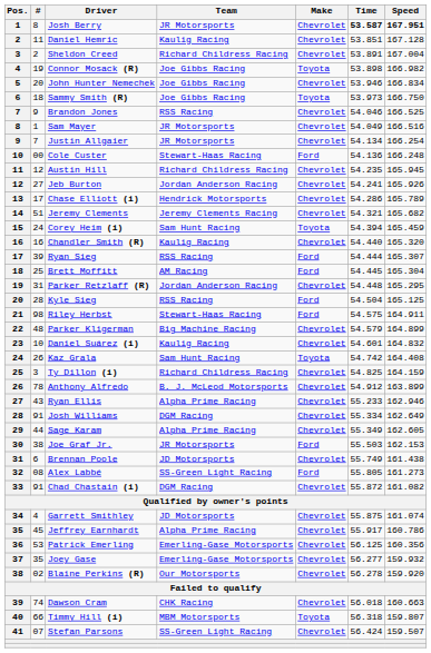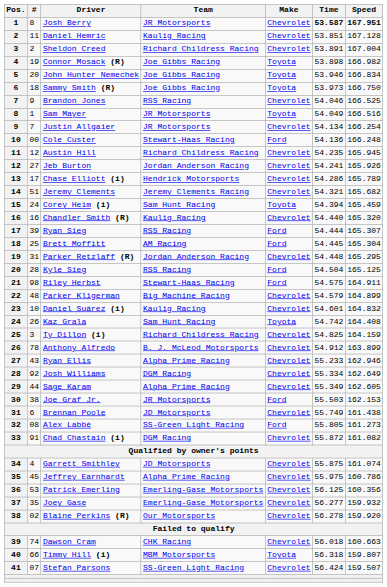 <table class="wikitable" style="font-size:95%">
 <tr>
 <th>Pos.</th>
 <th>#</th>
 <th>Driver</th>
 <th>Team</th>
 <th>Make</th>
 <th>Time</th>
 <th>Speed</th>
 </tr>
 <tr>
 <th>1</th>
 <td>8</td>
 <td><a href='#'>Josh Berry</a></td>
 <td><a href='#'>JR Motorsports</a></td>
 <td><a href='#'>Chevrolet</a></td>
 <td><strong>53.587</strong></td>
 <td><strong>167.951</strong></td>
 </tr>
 <tr>
 <th>2</th>
 <td>11</td>
 <td><a href='#'>Daniel Hemric</a></td>
 <td><a href='#'>Kaulig Racing</a></td>
 <td><a href='#'>Chevrolet</a></td>
 <td>53.851</td>
 <td>167.128</td>
 </tr>
 <tr>
 <th>3</th>
 <td>2</td>
 <td><a href='#'>Sheldon Creed</a></td>
 <td><a href='#'>Richard Childress Racing</a></td>
 <td><a href='#'>Chevrolet</a></td>
 <td>53.891</td>
 <td>167.004</td>
 </tr>
 <tr>
 <th>4</th>
 <td>19</td>
 <td><a href='#'>Connor Mosack</a> <strong>(R)</strong></td>
 <td><a href='#'>Joe Gibbs Racing</a></td>
 <td><a href='#'>Toyota</a></td>
 <td>53.898</td>
 <td>166.982</td>
 </tr>
 <tr>
 <th>5</th>
 <td>20</td>
 <td><a href='#'>John Hunter Nemechek</a></td>
 <td><a href='#'>Joe Gibbs Racing</a></td>
-<td><a href='#'>Chevrolet</a></td>
+<td><a href='#'>Toyota</a></td>
 <td>53.946</td>
 <td>166.834</td>
 </tr>
 <tr>
 <th>6</th>
 <td>18</td>
 <td><a href='#'>Sammy Smith</a> <strong>(R)</strong></td>
 <td><a href='#'>Joe Gibbs Racing</a></td>
 <td><a href='#'>Toyota</a></td>
 <td>53.973</td>
 <td>166.750</td>
 </tr>
 <tr>
 <th>7</th>
 <td>9</td>
 <td><a href='#'>Brandon Jones</a></td>
 <td><a href='#'>RSS Racing</a></td>
 <td><a href='#'>Chevrolet</a></td>
 <td>54.046</td>
 <td>166.525</td>
 </tr>
 <tr>
 <th>8</th>
 <td>1</td>
 <td><a href='#'>Sam Mayer</a></td>
 <td><a href='#'>JR Motorsports</a></td>
-<td><a href='#'>Chevrolet</a></td>
+<td><a href='#'>Toyota</a></td>
 <td>54.049</td>
 <td>166.516</td>
 </tr>
 <tr>
 <th>9</th>
 <td>7</td>
 <td><a href='#'>Justin Allgaier</a></td>
 <td><a href='#'>JR Motorsports</a></td>
 <td><a href='#'>Chevrolet</a></td>
 <td>54.134</td>
 <td>166.254</td>
 </tr>
 <tr>
 <th>10</th>
 <td>00</td>
 <td><a href='#'>Cole Custer</a></td>
 <td><a href='#'>Stewart-Haas Racing</a></td>
 <td><a href='#'>Ford</a></td>
 <td>54.136</td>
 <td>166.248</td>
 </tr>
 <tr>
 <th>11</th>
 <td>12</td>
 <td><a href='#'>Austin Hill</a></td>
 <td><a href='#'>Richard Childress Racing</a></td>
 <td><a href='#'>Chevrolet</a></td>
 <td>54.235</td>
 <td>165.945</td>
 </tr>
 <tr>
 <th>12</th>
 <td>27</td>
 <td><a href='#'>Jeb Burton</a></td>
 <td><a href='#'>Jordan Anderson Racing</a></td>
 <td><a href='#'>Chevrolet</a></td>
 <td>54.241</td>
 <td>165.926</td>
 </tr>
 <tr>
 <th>13</th>
 <td>17</td>
 <td><a href='#'>Chase Elliott</a> <strong>(i)</strong></td>
 <td><a href='#'>Hendrick Motorsports</a></td>
 <td><a href='#'>Chevrolet</a></td>
 <td>54.286</td>
 <td>165.789</td>
 </tr>
 <tr>
 <th>14</th>
 <td>51</td>
 <td><a href='#'>Jeremy Clements</a></td>
 <td><a href='#'>Jeremy Clements Racing</a></td>
 <td><a href='#'>Chevrolet</a></td>
 <td>54.321</td>
 <td>165.682</td>
 </tr>
 <tr>
 <th>15</th>
 <td>24</td>
 <td><a href='#'>Corey Heim</a> <strong>(i)</strong></td>
 <td><a href='#'>Sam Hunt Racing</a></td>
 <td><a href='#'>Toyota</a></td>
 <td>54.394</td>
 <td>165.459</td>
 </tr>
 <tr>
 <th>16</th>
 <td>16</td>
 <td><a href='#'>Chandler Smith</a> <strong>(R)</strong></td>
 <td><a href='#'>Kaulig Racing</a></td>
 <td><a href='#'>Chevrolet</a></td>
 <td>54.440</td>
 <td>165.320</td>
 </tr>
 <tr>
 <th>17</th>
 <td>39</td>
 <td><a href='#'>Ryan Sieg</a></td>
 <td><a href='#'>RSS Racing</a></td>
 <td><a href='#'>Ford</a></td>
 <td>54.444</td>
 <td>165.307</td>
 </tr>
 <tr>
 <th>18</th>
 <td>25</td>
 <td><a href='#'>Brett Moffitt</a></td>
 <td><a href='#'>AM Racing</a></td>
 <td><a href='#'>Ford</a></td>
 <td>54.445</td>
 <td>165.304</td>
 </tr>
 <tr>
 <th>19</th>
 <td>31</td>
 <td><a href='#'>Parker Retzlaff</a> <strong>(R)</strong></td>
 <td><a href='#'>Jordan Anderson Racing</a></td>
 <td><a href='#'>Chevrolet</a></td>
 <td>54.448</td>
 <td>165.295</td>
 </tr>
 <tr>
 <th>20</th>
 <td>28</td>
 <td><a href='#'>Kyle Sieg</a></td>
 <td><a href='#'>RSS Racing</a></td>
 <td><a href='#'>Ford</a></td>
 <td>54.504</td>
 <td>165.125</td>
 </tr>
 <tr>
 <th>21</th>
 <td>98</td>
 <td><a href='#'>Riley Herbst</a></td>
 <td><a href='#'>Stewart-Haas Racing</a></td>
 <td><a href='#'>Ford</a></td>
 <td>54.575</td>
 <td>164.911</td>
 </tr>
 <tr>
 <th>22</th>
 <td>48</td>
 <td><a href='#'>Parker Kligerman</a></td>
 <td><a href='#'>Big Machine Racing</a></td>
 <td><a href='#'>Chevrolet</a></td>
 <td>54.579</td>
 <td>164.899</td>
 </tr>
 <tr>
 <th>23</th>
 <td>10</td>
 <td><a href='#'>Daniel Suárez</a> <strong>(i)</strong></td>
 <td><a href='#'>Kaulig Racing</a></td>
 <td><a href='#'>Chevrolet</a></td>
 <td>54.601</td>
 <td>164.832</td>
 </tr>
 <tr>
 <th>24</th>
 <td>26</td>
 <td><a href='#'>Kaz Grala</a></td>
 <td><a href='#'>Sam Hunt Racing</a></td>
 <td><a href='#'>Toyota</a></td>
 <td>54.742</td>
 <td>164.408</td>
 </tr>
 <tr>
 <th>25</th>
 <td>3</td>
 <td><a href='#'>Ty Dillon</a> <strong>(i)</strong></td>
 <td><a href='#'>Richard Childress Racing</a></td>
 <td><a href='#'>Chevrolet</a></td>
 <td>54.825</td>
 <td>164.159</td>
 </tr>
 <tr>
 <th>26</th>
 <td>78</td>
 <td><a href='#'>Anthony Alfredo</a></td>
 <td><a href='#'>B. J. McLeod Motorsports</a></td>
 <td><a href='#'>Chevrolet</a></td>
 <td>54.912</td>
 <td>163.899</td>
 </tr>
 <tr>
 <th>27</th>
 <td>43</td>
 <td><a href='#'>Ryan Ellis</a></td>
 <td><a href='#'>Alpha Prime Racing</a></td>
 <td><a href='#'>Chevrolet</a></td>
 <td>55.233</td>
 <td>162.946</td>
 </tr>
 <tr>
 <th>28</th>
-<td>91</td>
+<td>92</td>
 <td><a href='#'>Josh Williams</a></td>
 <td><a href='#'>DGM Racing</a></td>
 <td><a href='#'>Chevrolet</a></td>
 <td>55.334</td>
 <td>162.649</td>
 </tr>
 <tr>
 <th>29</th>
 <td>44</td>
 <td><a href='#'>Sage Karam</a></td>
 <td><a href='#'>Alpha Prime Racing</a></td>
 <td><a href='#'>Chevrolet</a></td>
 <td>55.349</td>
 <td>162.605</td>
 </tr>
 <tr>
 <th>30</th>
 <td>38</td>
 <td><a href='#'>Joe Graf Jr.</a></td>
 <td><a href='#'>JR Motorsports</a></td>
 <td><a href='#'>Ford</a></td>
 <td>55.503</td>
 <td>162.153</td>
 </tr>
 <tr>
 <th>31</th>
 <td>6</td>
 <td><a href='#'>Brennan Poole</a></td>
 <td><a href='#'>JD Motorsports</a></td>
 <td><a href='#'>Chevrolet</a></td>
 <td>55.749</td>
 <td>161.438</td>
 </tr>
 <tr>
 <th>32</th>
 <td>08</td>
 <td><a href='#'>Alex Labbé</a></td>
 <td><a href='#'>SS-Green Light Racing</a></td>
 <td><a href='#'>Ford</a></td>
 <td>55.805</td>
 <td>161.273</td>
 </tr>
 <tr>
 <th>33</th>
 <td>91</td>
 <td><a href='#'>Chad Chastain</a> <strong>(i)</strong></td>
 <td><a href='#'>DGM Racing</a></td>
 <td><a href='#'>Chevrolet</a></td>
 <td>55.872</td>
 <td>161.082</td>
 </tr>
 <tr>
 <th colspan="7">Qualified by owner's points</th>
 </tr>
 <tr>
 <th>34</th>
 <td>4</td>
 <td><a href='#'>Garrett Smithley</a></td>
 <td><a href='#'>JD Motorsports</a></td>
 <td><a href='#'>Chevrolet</a></td>
 <td>55.875</td>
 <td>161.074</td>
 </tr>
 <tr>
 <th>35</th>
 <td>45</td>
 <td><a href='#'>Jeffrey Earnhardt</a></td>
 <td><a href='#'>Alpha Prime Racing</a></td>
 <td><a href='#'>Chevrolet</a></td>
-<td>55.917</td>
+<td>55.975</td>
 <td>160.786</td>
 </tr>
 <tr>
 <th>36</th>
 <td>53</td>
 <td><a href='#'>Patrick Emerling</a></td>
 <td><a href='#'>Emerling-Gase Motorsports</a></td>
 <td><a href='#'>Chevrolet</a></td>
 <td>56.125</td>
 <td>160.356</td>
 </tr>
 <tr>
 <th>37</th>
 <td>35</td>
 <td><a href='#'>Joey Gase</a></td>
 <td><a href='#'>Emerling-Gase Motorsports</a></td>
 <td><a href='#'>Chevrolet</a></td>
 <td>56.277</td>
 <td>159.932</td>
 </tr>
 <tr>
 <th>38</th>
 <td>02</td>
 <td><a href='#'>Blaine Perkins</a> <strong>(R)</strong></td>
 <td><a href='#'>Our Motorsports</a></td>
 <td><a href='#'>Chevrolet</a></td>
 <td>56.278</td>
 <td>159.920</td>
 </tr>
 <tr>
 <th colspan="7">Failed to qualify</th>
 </tr>
 <tr>
 <th>39</th>
 <td>74</td>
 <td><a href='#'>Dawson Cram</a></td>
 <td><a href='#'>CHK Racing</a></td>
 <td><a href='#'>Chevrolet</a></td>
 <td>56.018</td>
 <td>160.663</td>
 </tr>
 <tr>
 <th>40</th>
 <td>66</td>
 <td><a href='#'>Timmy Hill</a> <strong>(i)</strong></td>
 <td><a href='#'>MBM Motorsports</a></td>
 <td><a href='#'>Toyota</a></td>
 <td>56.318</td>
 <td>159.807</td>
 </tr>
 <tr>
 <th>41</th>
 <td>07</td>
 <td><a href='#'>Stefan Parsons</a></td>
 <td><a href='#'>SS-Green Light Racing</a></td>
 <td><a href='#'>Chevrolet</a></td>
 <td>56.424</td>
 <td>159.507</td>
 </tr>
 <tr>
 <th colspan="7"></th>
 </tr>
 <tr>
 <th colspan="7"></th>
 </tr>
 </table>
